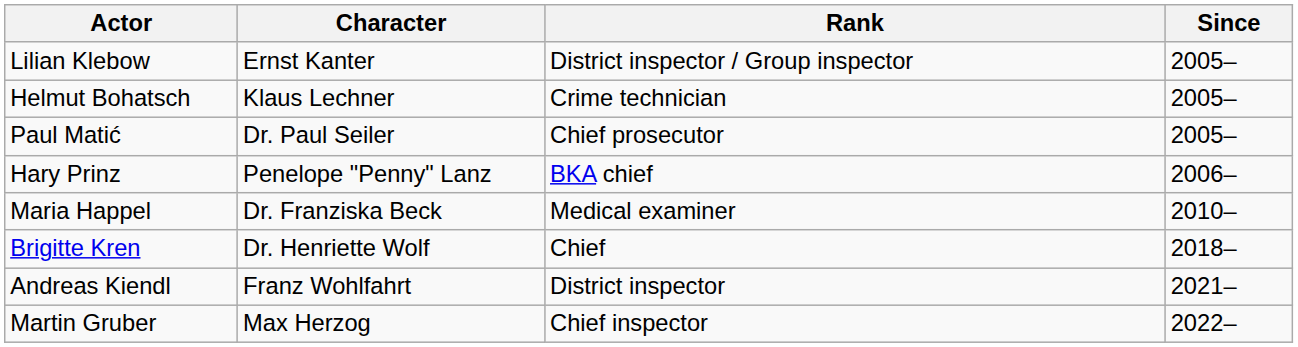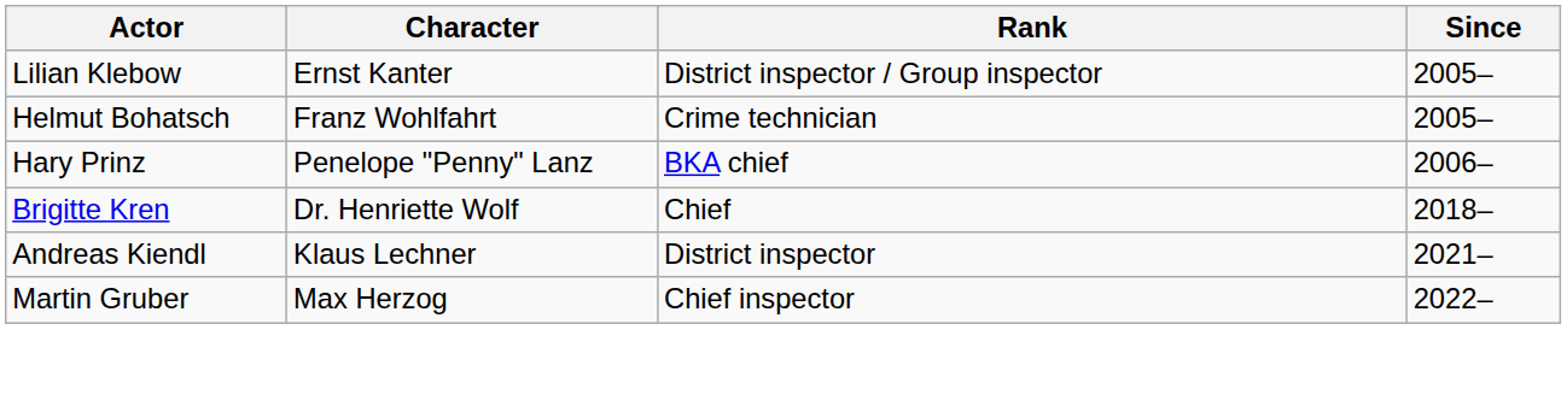 <table class="wikitable" width="55%">
 <tr>
 <th bgcolor="#add8e6" width="150">Actor</th>
 <th bgcolor="#add8e6" width="200">Character</th>
 <th bgcolor="#add8e6">Rank</th>
 <th bgcolor="#add8e6">Since</th>
 </tr>
 <tr>
 <td>Lilian Klebow</td>
 <td>Ernst Kanter</td>
 <td>District inspector / Group inspector</td>
 <td>2005–</td>
 </tr>
 <tr>
 <td>Helmut Bohatsch</td>
-<td>Klaus Lechner</td>
+<td>Franz Wohlfahrt</td>
 <td>Crime technician</td>
-<td>2005–</td>
-</tr>
-<tr>
-<td>Paul Matić</td>
-<td>Dr. Paul Seiler</td>
-<td>Chief prosecutor</td>
 <td>2005–</td>
 </tr>
 <tr>
 <td>Hary Prinz</td>
 <td>Penelope "Penny" Lanz</td>
 <td><a href='#'>BKA</a> chief</td>
 <td>2006–</td>
 </tr>
 <tr>
-<td>Maria Happel</td>
-<td>Dr. Franziska Beck</td>
-<td>Medical examiner</td>
-<td>2010–</td>
-</tr>
-<tr>
 <td><a href='#'>Brigitte Kren</a></td>
 <td>Dr. Henriette Wolf</td>
 <td>Chief</td>
 <td>2018–</td>
 </tr>
 <tr>
 <td>Andreas Kiendl</td>
-<td>Franz Wohlfahrt</td>
+<td>Klaus Lechner</td>
 <td>District inspector</td>
 <td>2021–</td>
 </tr>
 <tr>
 <td>Martin Gruber</td>
 <td>Max Herzog</td>
 <td>Chief inspector</td>
 <td>2022–</td>
 </tr>
 </table>
